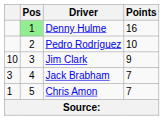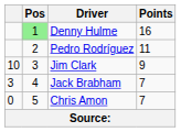 <table class="wikitable" style="font-size: 95%;">
 <tr>
 <th></th>
 <th>Pos</th>
 <th>Driver</th>
 <th>Points</th>
 </tr>
 <tr>
 <td align="left"></td>
 <td align="center" style="background: lightgreen;">1</td>
 <td> <a href='#'>Denny Hulme</a></td>
 <td align="left">16</td>
 </tr>
 <tr>
 <td align="left"></td>
 <td align="center">2</td>
 <td> <a href='#'>Pedro Rodríguez</a></td>
-<td align="left">10</td>
+<td align="left">11</td>
 </tr>
 <tr>
 <td align="left"> 10</td>
 <td align="center">3</td>
 <td> <a href='#'>Jim Clark</a></td>
 <td align="left">9</td>
 </tr>
 <tr>
 <td align="left"> 3</td>
 <td align="center">4</td>
 <td> <a href='#'>Jack Brabham</a></td>
 <td align="left">7</td>
 </tr>
 <tr>
-<td align="left"> 1</td>
+<td align="left"> 0</td>
 <td align="center">5</td>
 <td> <a href='#'>Chris Amon</a></td>
 <td align="left">7</td>
 </tr>
 <tr>
 <th colspan=4>Source: </th>
 </tr>
 </table>
